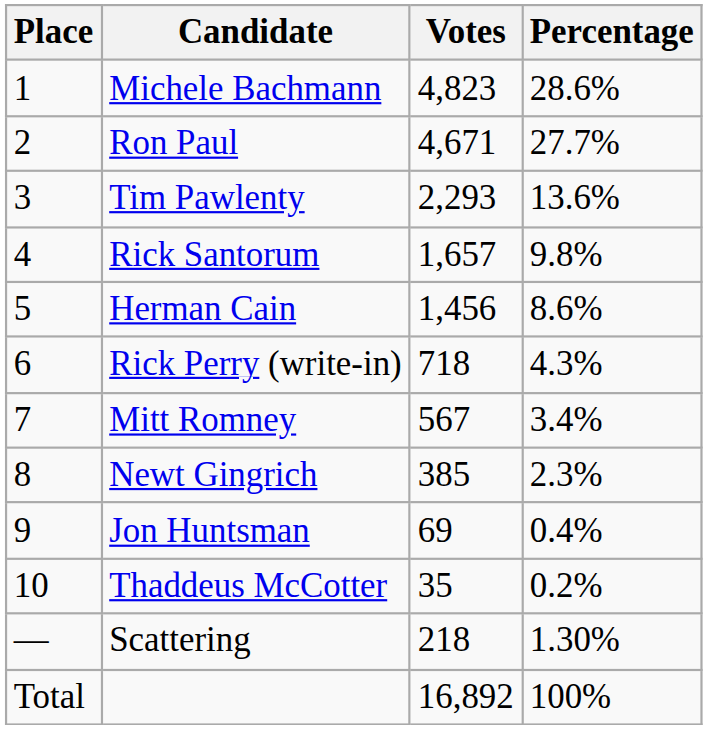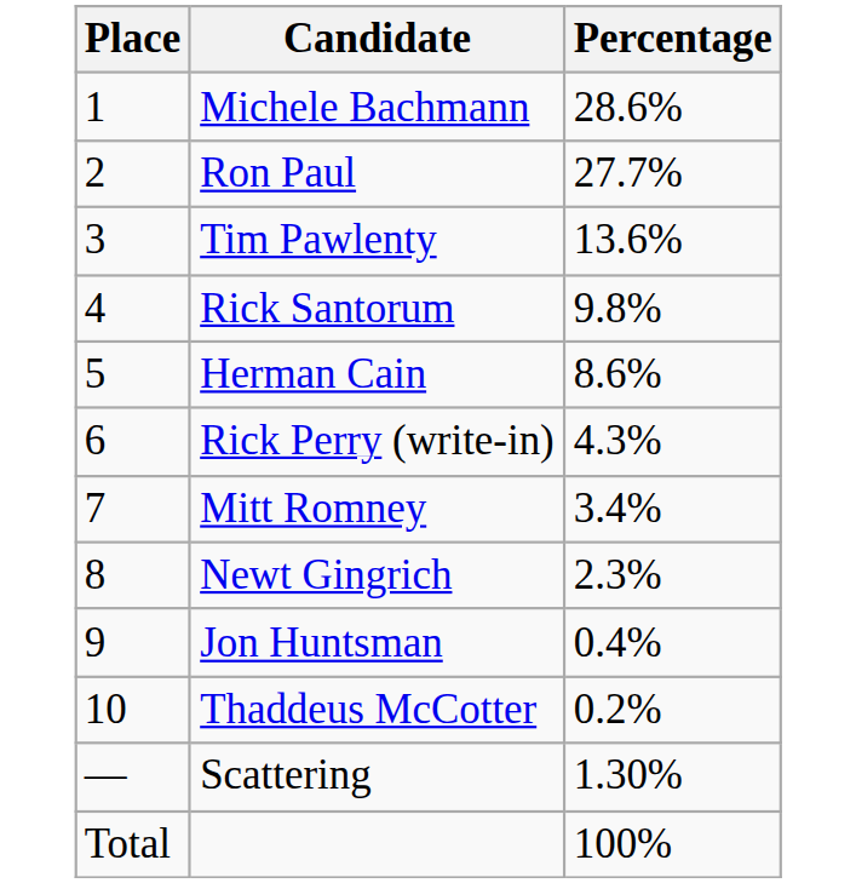 <table class="wikitable" style="margin:auto;">
 <tr>
 <th>Place</th>
 <th>Candidate</th>
-<th>Votes</th>
 <th>Percentage</th>
 </tr>
 <tr>
 <td>1</td>
 <td><a href='#'>Michele Bachmann</a></td>
-<td>4,823</td>
 <td>28.6%</td>
 </tr>
 <tr>
 <td>2</td>
 <td><a href='#'>Ron Paul</a></td>
-<td>4,671</td>
 <td>27.7%</td>
 </tr>
 <tr>
 <td>3</td>
 <td><a href='#'>Tim Pawlenty</a></td>
-<td>2,293</td>
 <td>13.6%</td>
 </tr>
 <tr>
 <td>4</td>
 <td><a href='#'>Rick Santorum</a></td>
-<td>1,657</td>
 <td>9.8%</td>
 </tr>
 <tr>
 <td>5</td>
 <td><a href='#'>Herman Cain</a></td>
-<td>1,456</td>
 <td>8.6%</td>
 </tr>
 <tr>
 <td>6</td>
 <td><a href='#'>Rick Perry</a> (write-in)</td>
-<td>718</td>
 <td>4.3%</td>
 </tr>
 <tr>
 <td>7</td>
 <td><a href='#'>Mitt Romney</a></td>
-<td>567</td>
 <td>3.4%</td>
 </tr>
 <tr>
 <td>8</td>
 <td><a href='#'>Newt Gingrich</a></td>
-<td>385</td>
 <td>2.3%</td>
 </tr>
 <tr>
 <td>9</td>
 <td><a href='#'>Jon Huntsman</a></td>
-<td>69</td>
 <td>0.4%</td>
 </tr>
 <tr>
 <td>10</td>
 <td><a href='#'>Thaddeus McCotter</a></td>
-<td>35</td>
 <td>0.2%</td>
 </tr>
 <tr>
 <td>—</td>
 <td>Scattering</td>
-<td>218</td>
 <td>1.30%</td>
 </tr>
 <tr>
 <td>Total</td>
 <td></td>
-<td>16,892</td>
 <td>100%</td>
 </tr>
 </table>
